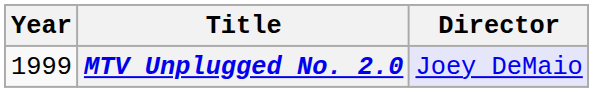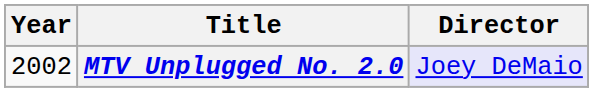 <table class="wikitable plainrowheaders">
 <tr>
 <th scope="col" style="">Year</th>
 <th scope="col" style="">Title</th>
 <th scope="col" style="">Director</th>
 </tr>
 <tr>
-<td>1999</td>
+<td>2002</td>
 <th scope="row"><em><a href='#'>MTV Unplugged No. 2.0</a></em></th>
 <td style="background: lavender;"><a href='#'>Joey DeMaio</a></td>
 </tr>
 </table>
